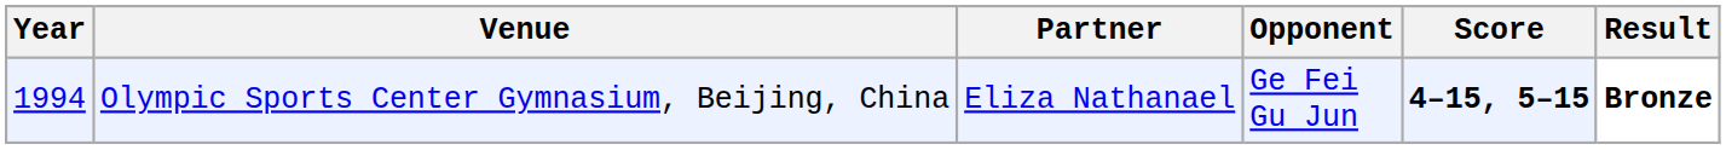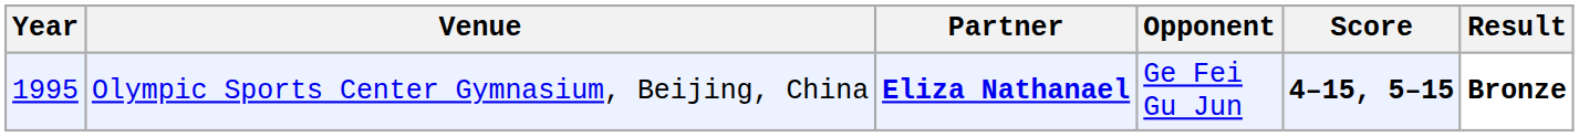 <table class="sortable wikitable" style="font-size: 90%;">
 <tr>
 <th>Year</th>
 <th>Venue</th>
 <th>Partner</th>
 <th>Opponent</th>
 <th>Score</th>
 <th>Result</th>
 </tr>
 <tr style="background:#ECF2FF">
-<td align="center"><a href='#'>1994</a></td>
+<td align="center"><a href='#'>1995</a></td>
 <td align="left"><a href='#'>Olympic Sports Center Gymnasium</a>, Beijing, China</td>
-<td align="left"> <a href='#'>Eliza Nathanael</a></td>
+<td align="left"><strong> <a href='#'>Eliza Nathanael</a></strong></td>
 <td align="left"> <a href='#'>Ge Fei</a> <br>  <a href='#'>Gu Jun</a></td>
 <td align="left"><strong>4–15, 5–15</strong></td>
 <td style="text-align:left; background:white"> <strong>Bronze</strong></td>
 </tr>
 </table>
